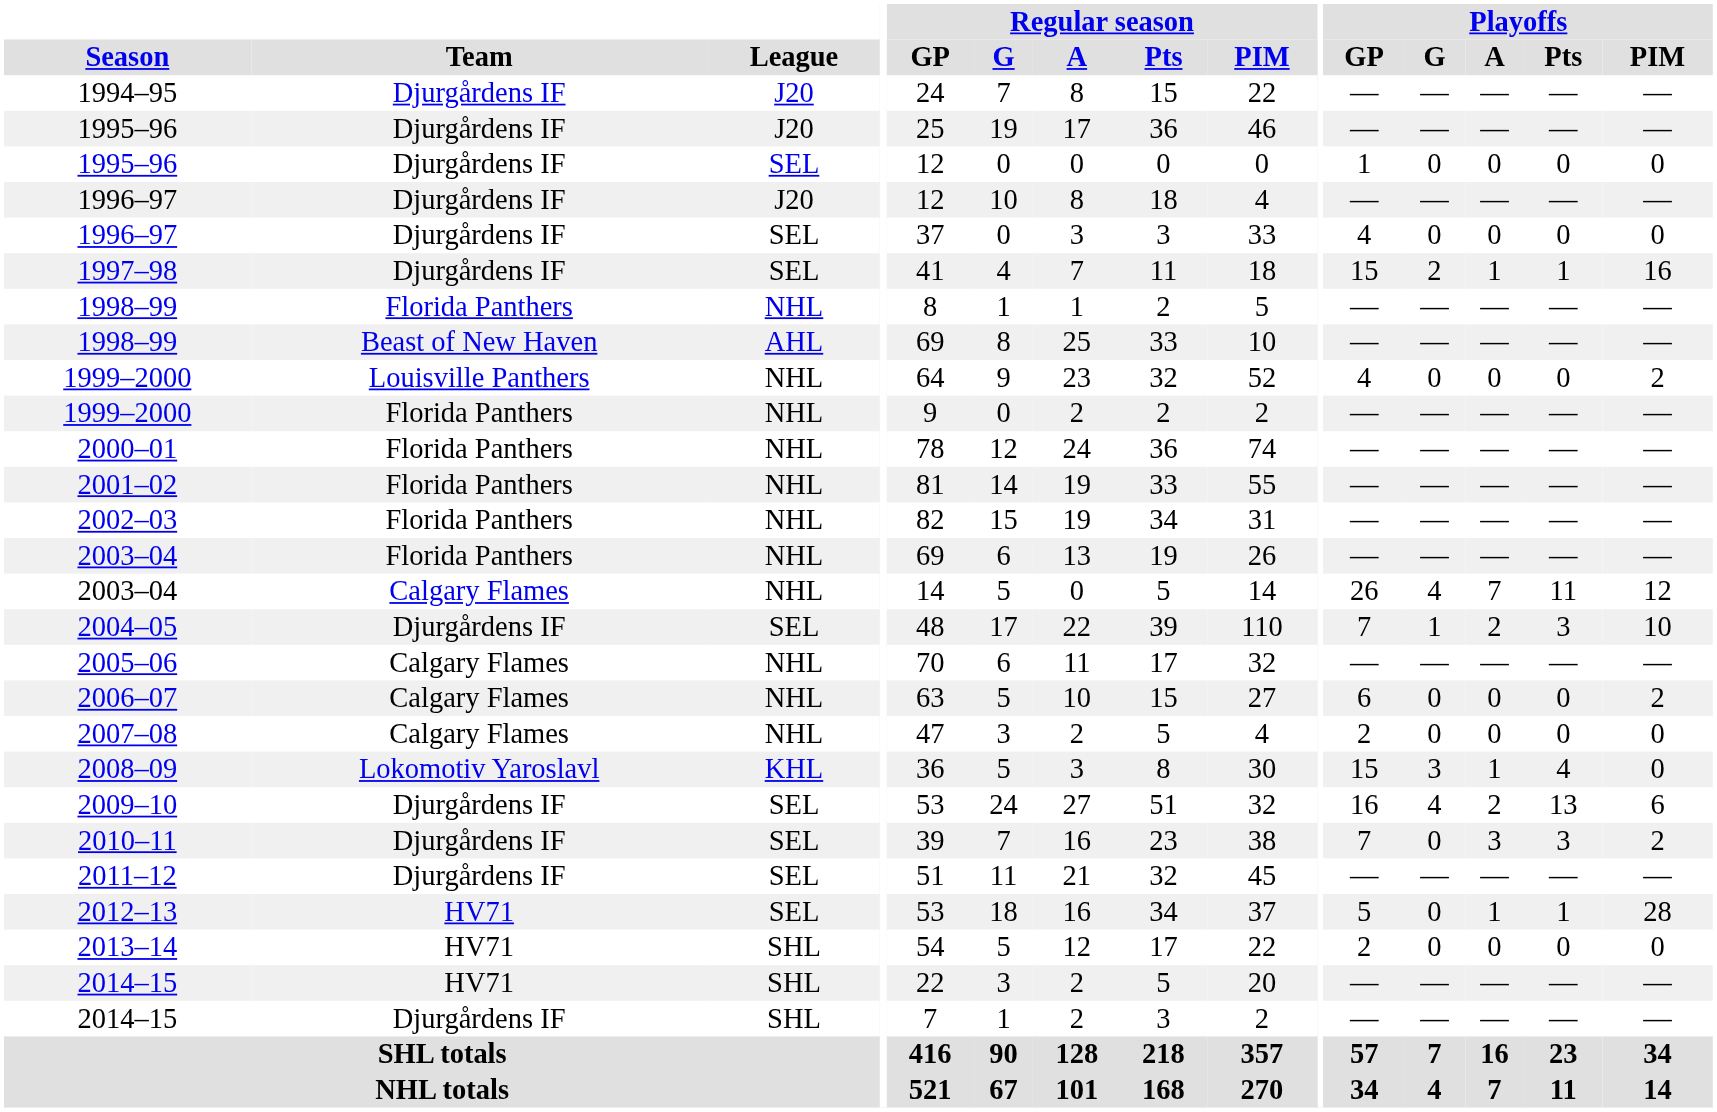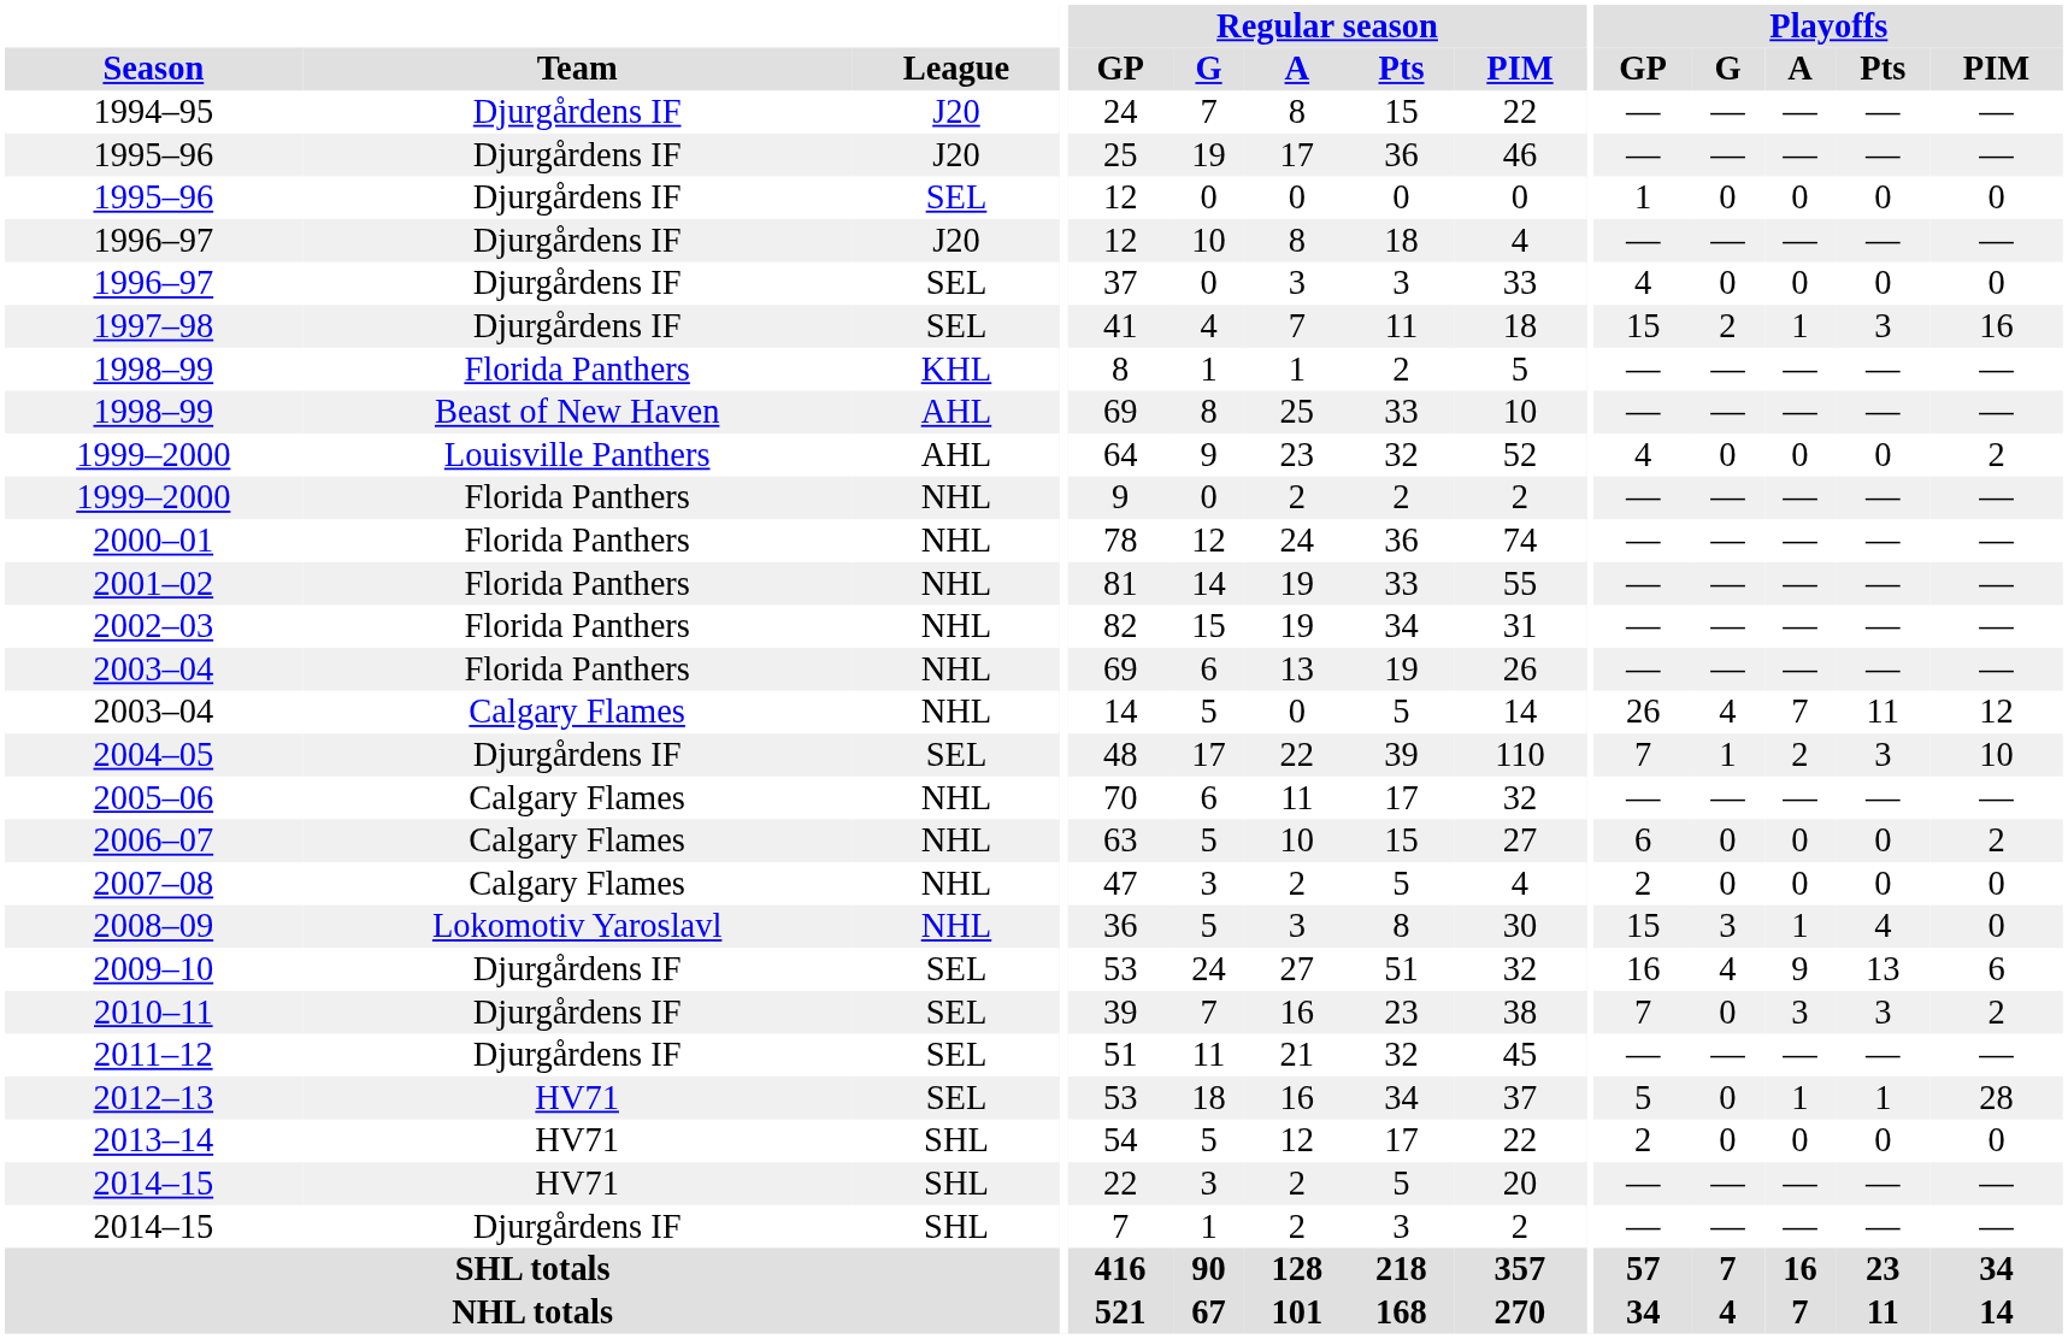 <table border="0" cellpadding="1" cellspacing="0" style="text-align:center; width:60em">
 <tr bgcolor="#e0e0e0">
 <th colspan="3" bgcolor="#ffffff"></th>
 <th rowspan="99" bgcolor="#ffffff"></th>
 <th colspan="5"><a href='#'>Regular season</a></th>
 <th rowspan="99" bgcolor="#ffffff"></th>
 <th colspan="5"><a href='#'>Playoffs</a></th>
 </tr>
 <tr bgcolor="#e0e0e0">
 <th><a href='#'>Season</a></th>
 <th>Team</th>
 <th>League</th>
 <th>GP</th>
 <th><a href='#'>G</a></th>
 <th><a href='#'>A</a></th>
 <th><a href='#'>Pts</a></th>
 <th><a href='#'>PIM</a></th>
 <th>GP</th>
 <th>G</th>
 <th>A</th>
 <th>Pts</th>
 <th>PIM</th>
 </tr>
 <tr>
 <td>1994–95</td>
 <td><a href='#'>Djurgårdens IF</a></td>
 <td><a href='#'>J20</a></td>
 <td>24</td>
 <td>7</td>
 <td>8</td>
 <td>15</td>
 <td>22</td>
 <td>—</td>
 <td>—</td>
 <td>—</td>
 <td>—</td>
 <td>—</td>
 </tr>
 <tr bgcolor="#f0f0f0">
 <td>1995–96</td>
 <td>Djurgårdens IF</td>
 <td>J20</td>
 <td>25</td>
 <td>19</td>
 <td>17</td>
 <td>36</td>
 <td>46</td>
 <td>—</td>
 <td>—</td>
 <td>—</td>
 <td>—</td>
 <td>—</td>
 </tr>
 <tr>
 <td><a href='#'>1995–96</a></td>
 <td>Djurgårdens IF</td>
 <td><a href='#'>SEL</a></td>
 <td>12</td>
 <td>0</td>
 <td>0</td>
 <td>0</td>
 <td>0</td>
 <td>1</td>
 <td>0</td>
 <td>0</td>
 <td>0</td>
 <td>0</td>
 </tr>
 <tr bgcolor="#f0f0f0">
 <td>1996–97</td>
 <td>Djurgårdens IF</td>
 <td>J20</td>
 <td>12</td>
 <td>10</td>
 <td>8</td>
 <td>18</td>
 <td>4</td>
 <td>—</td>
 <td>—</td>
 <td>—</td>
 <td>—</td>
 <td>—</td>
 </tr>
 <tr>
 <td><a href='#'>1996–97</a></td>
 <td>Djurgårdens IF</td>
 <td>SEL</td>
 <td>37</td>
 <td>0</td>
 <td>3</td>
 <td>3</td>
 <td>33</td>
 <td>4</td>
 <td>0</td>
 <td>0</td>
 <td>0</td>
 <td>0</td>
 </tr>
 <tr bgcolor="#f0f0f0">
 <td><a href='#'>1997–98</a></td>
 <td>Djurgårdens IF</td>
 <td>SEL</td>
 <td>41</td>
 <td>4</td>
 <td>7</td>
 <td>11</td>
 <td>18</td>
 <td>15</td>
 <td>2</td>
 <td>1</td>
-<td>1</td>
+<td>3</td>
 <td>16</td>
 </tr>
 <tr>
 <td><a href='#'>1998–99</a></td>
 <td><a href='#'>Florida Panthers</a></td>
-<td><a href='#'>NHL</a></td>
+<td><a href='#'>KHL</a></td>
 <td>8</td>
 <td>1</td>
 <td>1</td>
 <td>2</td>
 <td>5</td>
 <td>—</td>
 <td>—</td>
 <td>—</td>
 <td>—</td>
 <td>—</td>
 </tr>
 <tr bgcolor="#f0f0f0">
 <td><a href='#'>1998–99</a></td>
 <td><a href='#'>Beast of New Haven</a></td>
 <td><a href='#'>AHL</a></td>
 <td>69</td>
 <td>8</td>
 <td>25</td>
 <td>33</td>
 <td>10</td>
 <td>—</td>
 <td>—</td>
 <td>—</td>
 <td>—</td>
 <td>—</td>
 </tr>
 <tr>
 <td><a href='#'>1999–2000</a></td>
 <td><a href='#'>Louisville Panthers</a></td>
-<td>NHL</td>
+<td>AHL</td>
 <td>64</td>
 <td>9</td>
 <td>23</td>
 <td>32</td>
 <td>52</td>
 <td>4</td>
 <td>0</td>
 <td>0</td>
 <td>0</td>
 <td>2</td>
 </tr>
 <tr bgcolor="#f0f0f0">
 <td><a href='#'>1999–2000</a></td>
 <td>Florida Panthers</td>
 <td>NHL</td>
 <td>9</td>
 <td>0</td>
 <td>2</td>
 <td>2</td>
 <td>2</td>
 <td>—</td>
 <td>—</td>
 <td>—</td>
 <td>—</td>
 <td>—</td>
 </tr>
 <tr>
 <td><a href='#'>2000–01</a></td>
 <td>Florida Panthers</td>
 <td>NHL</td>
 <td>78</td>
 <td>12</td>
 <td>24</td>
 <td>36</td>
 <td>74</td>
 <td>—</td>
 <td>—</td>
 <td>—</td>
 <td>—</td>
 <td>—</td>
 </tr>
 <tr bgcolor="#f0f0f0">
 <td><a href='#'>2001–02</a></td>
 <td>Florida Panthers</td>
 <td>NHL</td>
 <td>81</td>
 <td>14</td>
 <td>19</td>
 <td>33</td>
 <td>55</td>
 <td>—</td>
 <td>—</td>
 <td>—</td>
 <td>—</td>
 <td>—</td>
 </tr>
 <tr>
 <td><a href='#'>2002–03</a></td>
 <td>Florida Panthers</td>
 <td>NHL</td>
 <td>82</td>
 <td>15</td>
 <td>19</td>
 <td>34</td>
 <td>31</td>
 <td>—</td>
 <td>—</td>
 <td>—</td>
 <td>—</td>
 <td>—</td>
 </tr>
 <tr bgcolor="#f0f0f0">
 <td><a href='#'>2003–04</a></td>
 <td>Florida Panthers</td>
 <td>NHL</td>
 <td>69</td>
 <td>6</td>
 <td>13</td>
 <td>19</td>
 <td>26</td>
 <td>—</td>
 <td>—</td>
 <td>—</td>
 <td>—</td>
 <td>—</td>
 </tr>
 <tr>
 <td>2003–04</td>
 <td><a href='#'>Calgary Flames</a></td>
 <td>NHL</td>
 <td>14</td>
 <td>5</td>
 <td>0</td>
 <td>5</td>
 <td>14</td>
 <td>26</td>
 <td>4</td>
 <td>7</td>
 <td>11</td>
 <td>12</td>
 </tr>
 <tr bgcolor="#f0f0f0">
 <td><a href='#'>2004–05</a></td>
 <td>Djurgårdens IF</td>
 <td>SEL</td>
 <td>48</td>
 <td>17</td>
 <td>22</td>
 <td>39</td>
 <td>110</td>
 <td>7</td>
 <td>1</td>
 <td>2</td>
 <td>3</td>
 <td>10</td>
 </tr>
 <tr>
 <td><a href='#'>2005–06</a></td>
 <td>Calgary Flames</td>
 <td>NHL</td>
 <td>70</td>
 <td>6</td>
 <td>11</td>
 <td>17</td>
 <td>32</td>
 <td>—</td>
 <td>—</td>
 <td>—</td>
 <td>—</td>
 <td>—</td>
 </tr>
 <tr bgcolor="#f0f0f0">
 <td><a href='#'>2006–07</a></td>
 <td>Calgary Flames</td>
 <td>NHL</td>
 <td>63</td>
 <td>5</td>
 <td>10</td>
 <td>15</td>
 <td>27</td>
 <td>6</td>
 <td>0</td>
 <td>0</td>
 <td>0</td>
 <td>2</td>
 </tr>
 <tr>
 <td><a href='#'>2007–08</a></td>
 <td>Calgary Flames</td>
 <td>NHL</td>
 <td>47</td>
 <td>3</td>
 <td>2</td>
 <td>5</td>
 <td>4</td>
 <td>2</td>
 <td>0</td>
 <td>0</td>
 <td>0</td>
 <td>0</td>
 </tr>
 <tr bgcolor="#f0f0f0">
 <td><a href='#'>2008–09</a></td>
 <td><a href='#'>Lokomotiv Yaroslavl</a></td>
-<td><a href='#'>KHL</a></td>
+<td><a href='#'>NHL</a></td>
 <td>36</td>
 <td>5</td>
 <td>3</td>
 <td>8</td>
 <td>30</td>
 <td>15</td>
 <td>3</td>
 <td>1</td>
 <td>4</td>
 <td>0</td>
 </tr>
 <tr>
 <td><a href='#'>2009–10</a></td>
 <td>Djurgårdens IF</td>
 <td>SEL</td>
 <td>53</td>
 <td>24</td>
 <td>27</td>
 <td>51</td>
 <td>32</td>
 <td>16</td>
 <td>4</td>
-<td>2</td>
+<td>9</td>
 <td>13</td>
 <td>6</td>
 </tr>
 <tr bgcolor="#f0f0f0">
 <td><a href='#'>2010–11</a></td>
 <td>Djurgårdens IF</td>
 <td>SEL</td>
 <td>39</td>
 <td>7</td>
 <td>16</td>
 <td>23</td>
 <td>38</td>
 <td>7</td>
 <td>0</td>
 <td>3</td>
 <td>3</td>
 <td>2</td>
 </tr>
 <tr>
 <td><a href='#'>2011–12</a></td>
 <td>Djurgårdens IF</td>
 <td>SEL</td>
 <td>51</td>
 <td>11</td>
 <td>21</td>
 <td>32</td>
 <td>45</td>
 <td>—</td>
 <td>—</td>
 <td>—</td>
 <td>—</td>
 <td>—</td>
 </tr>
 <tr bgcolor="#f0f0f0">
 <td><a href='#'>2012–13</a></td>
 <td><a href='#'>HV71</a></td>
 <td>SEL</td>
 <td>53</td>
 <td>18</td>
 <td>16</td>
 <td>34</td>
 <td>37</td>
 <td>5</td>
 <td>0</td>
 <td>1</td>
 <td>1</td>
 <td>28</td>
 </tr>
 <tr>
 <td><a href='#'>2013–14</a></td>
 <td>HV71</td>
 <td>SHL</td>
 <td>54</td>
 <td>5</td>
 <td>12</td>
 <td>17</td>
 <td>22</td>
 <td>2</td>
 <td>0</td>
 <td>0</td>
 <td>0</td>
 <td>0</td>
 </tr>
 <tr bgcolor="#f0f0f0">
 <td><a href='#'>2014–15</a></td>
 <td>HV71</td>
 <td>SHL</td>
 <td>22</td>
 <td>3</td>
 <td>2</td>
 <td>5</td>
 <td>20</td>
 <td>—</td>
 <td>—</td>
 <td>—</td>
 <td>—</td>
 <td>—</td>
 </tr>
 <tr>
 <td>2014–15</td>
 <td>Djurgårdens IF</td>
 <td>SHL</td>
 <td>7</td>
 <td>1</td>
 <td>2</td>
 <td>3</td>
 <td>2</td>
 <td>—</td>
 <td>—</td>
 <td>—</td>
 <td>—</td>
 <td>—</td>
 </tr>
 <tr bgcolor="#e0e0e0">
 <th colspan="3">SHL totals</th>
 <th>416</th>
 <th>90</th>
 <th>128</th>
 <th>218</th>
 <th>357</th>
 <th>57</th>
 <th>7</th>
 <th>16</th>
 <th>23</th>
 <th>34</th>
 </tr>
 <tr bgcolor="#e0e0e0">
 <th colspan="3">NHL totals</th>
 <th>521</th>
 <th>67</th>
 <th>101</th>
 <th>168</th>
 <th>270</th>
 <th>34</th>
 <th>4</th>
 <th>7</th>
 <th>11</th>
 <th>14</th>
 </tr>
 </table>
